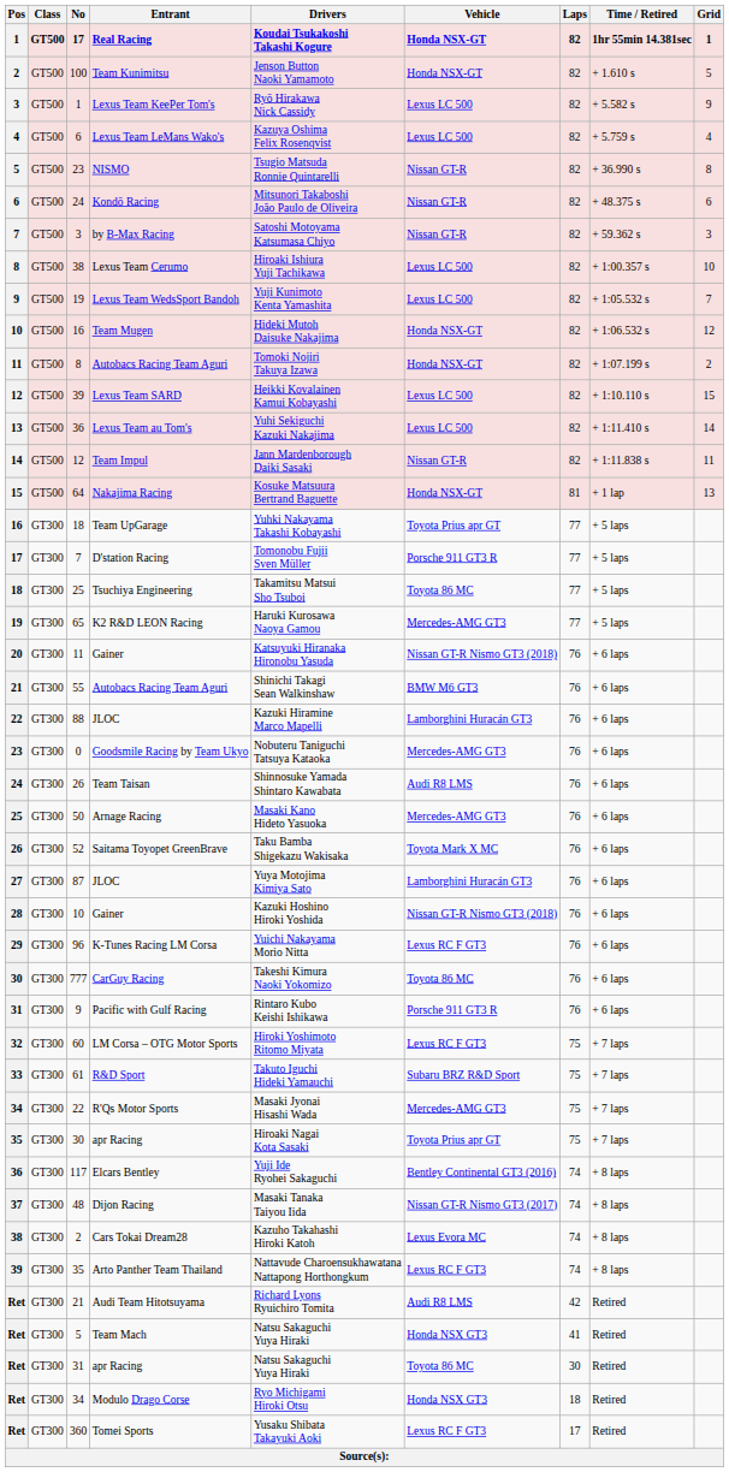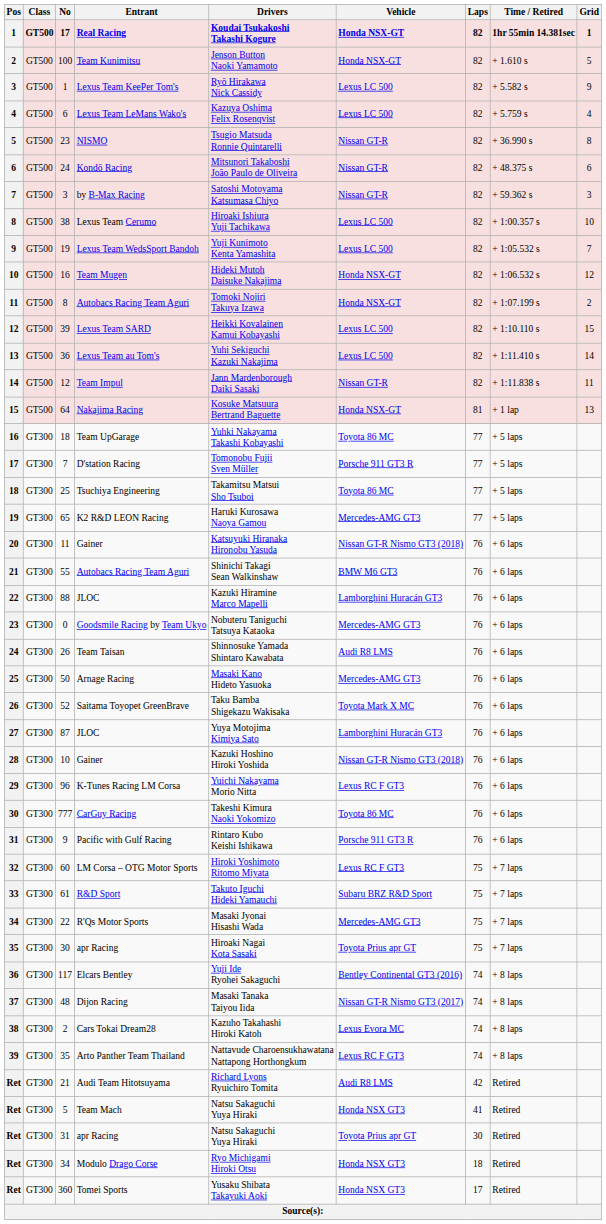 <table class="wikitable" style="font-size: 85%;">
 <tr>
 <th>Pos</th>
 <th>Class</th>
 <th>No</th>
 <th>Entrant</th>
 <th>Drivers</th>
 <th>Vehicle</th>
 <th>Laps</th>
 <th>Time / Retired</th>
 <th>Grid</th>
 </tr>
 <tr>
 <th>1</th>
 <td style="background:#F8E0E0" align="center"><strong>GT500</strong></td>
 <td style="background:#F8E0E0" align="center"><strong>17</strong></td>
 <td style="background:#F8E0E0"><strong><a href='#'>Real Racing</a></strong></td>
 <td style="background:#F8E0E0"> <strong><a href='#'>Koudai Tsukakoshi</a><br> <a href='#'>Takashi Kogure</a></strong></td>
 <td style="background:#F8E0E0"><strong><a href='#'>Honda NSX-GT</a></strong></td>
 <td style="background:#F8E0E0" align="center"><strong>82</strong></td>
 <td style="background:#F8E0E0"><strong>1hr 55min 14.381sec</strong></td>
 <td style="background:#F8E0E0" align="center"><strong>1</strong></td>
 </tr>
 <tr>
 <th>2</th>
 <td style="background:#F8E0E0" align="center">GT500</td>
 <td style="background:#F8E0E0" align="center">100</td>
 <td style="background:#F8E0E0"><a href='#'>Team Kunimitsu</a></td>
 <td style="background:#F8E0E0"> <a href='#'>Jenson Button</a><br> <a href='#'>Naoki Yamamoto</a></td>
 <td style="background:#F8E0E0"><a href='#'>Honda NSX-GT</a></td>
 <td style="background:#F8E0E0" align="center">82</td>
 <td style="background:#F8E0E0">+ 1.610 s</td>
 <td style="background:#F8E0E0" align="center">5</td>
 </tr>
 <tr>
 <th>3</th>
 <td style="background:#F8E0E0" align="center">GT500</td>
 <td style="background:#F8E0E0" align="center">1</td>
 <td style="background:#F8E0E0"><a href='#'>Lexus Team KeePer Tom's</a></td>
 <td style="background:#F8E0E0"> <a href='#'>Ryō Hirakawa</a><br> <a href='#'>Nick Cassidy</a></td>
 <td style="background:#F8E0E0"><a href='#'>Lexus LC 500</a></td>
 <td style="background:#F8E0E0" align="center">82</td>
 <td style="background:#F8E0E0">+ 5.582 s</td>
 <td style="background:#F8E0E0" align="center">9</td>
 </tr>
 <tr>
 <th>4</th>
 <td style="background:#F8E0E0" align="center">GT500</td>
 <td style="background:#F8E0E0" align="center">6</td>
 <td style="background:#F8E0E0"><a href='#'>Lexus Team LeMans Wako's</a></td>
 <td style="background:#F8E0E0"> <a href='#'>Kazuya Oshima</a><br> <a href='#'>Felix Rosenqvist</a></td>
 <td style="background:#F8E0E0"><a href='#'>Lexus LC 500</a></td>
 <td style="background:#F8E0E0" align="center">82</td>
 <td style="background:#F8E0E0">+ 5.759 s</td>
 <td style="background:#F8E0E0" align="center">4</td>
 </tr>
 <tr>
 <th>5</th>
 <td style="background:#F8E0E0" align="center">GT500</td>
 <td style="background:#F8E0E0" align="center">23</td>
 <td style="background:#F8E0E0"><a href='#'>NISMO</a></td>
 <td style="background:#F8E0E0"> <a href='#'>Tsugio Matsuda</a><br> <a href='#'>Ronnie Quintarelli</a></td>
 <td style="background:#F8E0E0"><a href='#'>Nissan GT-R</a></td>
 <td style="background:#F8E0E0" align="center">82</td>
 <td style="background:#F8E0E0">+ 36.990 s</td>
 <td style="background:#F8E0E0" align="center">8</td>
 </tr>
 <tr>
 <th>6</th>
 <td style="background:#F8E0E0" align="center">GT500</td>
 <td style="background:#F8E0E0" align="center">24</td>
 <td style="background:#F8E0E0"><a href='#'>Kondō Racing</a></td>
 <td style="background:#F8E0E0"> <a href='#'>Mitsunori Takaboshi</a><br> <a href='#'>João Paulo de Oliveira</a></td>
 <td style="background:#F8E0E0"><a href='#'>Nissan GT-R</a></td>
 <td style="background:#F8E0E0" align="center">82</td>
 <td style="background:#F8E0E0">+ 48.375 s</td>
 <td style="background:#F8E0E0" align="center">6</td>
 </tr>
 <tr>
 <th>7</th>
 <td style="background:#F8E0E0" align="center">GT500</td>
 <td style="background:#F8E0E0" align="center">3</td>
 <td style="background:#F8E0E0"> by <a href='#'>B-Max Racing</a></td>
 <td style="background:#F8E0E0"> <a href='#'>Satoshi Motoyama</a><br> <a href='#'>Katsumasa Chiyo</a></td>
 <td style="background:#F8E0E0"><a href='#'>Nissan GT-R</a></td>
 <td style="background:#F8E0E0" align="center">82</td>
 <td style="background:#F8E0E0">+ 59.362 s</td>
 <td style="background:#F8E0E0" align="center">3</td>
 </tr>
 <tr>
 <th>8</th>
 <td style="background:#F8E0E0" align="center">GT500</td>
 <td style="background:#F8E0E0" align="center">38</td>
 <td style="background:#F8E0E0">Lexus Team  <a href='#'>Cerumo</a></td>
 <td style="background:#F8E0E0"> <a href='#'>Hiroaki Ishiura</a><br> <a href='#'>Yuji Tachikawa</a></td>
 <td style="background:#F8E0E0"><a href='#'>Lexus LC 500</a></td>
 <td style="background:#F8E0E0" align="center">82</td>
 <td style="background:#F8E0E0">+ 1:00.357 s</td>
 <td style="background:#F8E0E0" align="center">10</td>
 </tr>
 <tr>
 <th>9</th>
 <td style="background:#F8E0E0" align="center">GT500</td>
 <td style="background:#F8E0E0" align="center">19</td>
 <td style="background:#F8E0E0"><a href='#'>Lexus Team WedsSport Bandoh</a></td>
 <td style="background:#F8E0E0"> <a href='#'>Yuji Kunimoto</a><br> <a href='#'>Kenta Yamashita</a></td>
 <td style="background:#F8E0E0"><a href='#'>Lexus LC 500</a></td>
 <td style="background:#F8E0E0" align="center">82</td>
 <td style="background:#F8E0E0">+ 1:05.532 s</td>
 <td style="background:#F8E0E0" align="center">7</td>
 </tr>
 <tr>
 <th>10</th>
 <td style="background:#F8E0E0" align="center">GT500</td>
 <td style="background:#F8E0E0" align="center">16</td>
 <td style="background:#F8E0E0"><a href='#'>Team Mugen</a></td>
 <td style="background:#F8E0E0"> <a href='#'>Hideki Mutoh</a><br> <a href='#'>Daisuke Nakajima</a></td>
 <td style="background:#F8E0E0"><a href='#'>Honda NSX-GT</a></td>
 <td style="background:#F8E0E0" align="center">82</td>
 <td style="background:#F8E0E0">+ 1:06.532 s</td>
 <td style="background:#F8E0E0" align="center">12</td>
 </tr>
 <tr>
 <th>11</th>
 <td style="background:#F8E0E0" align="center">GT500</td>
 <td style="background:#F8E0E0" align="center">8</td>
 <td style="background:#F8E0E0"><a href='#'>Autobacs Racing Team Aguri</a></td>
 <td style="background:#F8E0E0"> <a href='#'>Tomoki Nojiri</a><br> <a href='#'>Takuya Izawa</a></td>
 <td style="background:#F8E0E0"><a href='#'>Honda NSX-GT</a></td>
 <td style="background:#F8E0E0" align="center">82</td>
 <td style="background:#F8E0E0">+ 1:07.199 s</td>
 <td style="background:#F8E0E0" align="center">2</td>
 </tr>
 <tr>
 <th>12</th>
 <td style="background:#F8E0E0" align="center">GT500</td>
 <td style="background:#F8E0E0" align="center">39</td>
 <td style="background:#F8E0E0"><a href='#'>Lexus Team SARD</a></td>
 <td style="background:#F8E0E0"> <a href='#'>Heikki Kovalainen</a><br> <a href='#'>Kamui Kobayashi</a></td>
 <td style="background:#F8E0E0"><a href='#'>Lexus LC 500</a></td>
 <td style="background:#F8E0E0" align="center">82</td>
 <td style="background:#F8E0E0">+ 1:10.110 s</td>
 <td style="background:#F8E0E0" align="center">15</td>
 </tr>
 <tr>
 <th>13</th>
 <td style="background:#F8E0E0" align="center">GT500</td>
 <td style="background:#F8E0E0" align="center">36</td>
 <td style="background:#F8E0E0"><a href='#'>Lexus Team au Tom's</a></td>
 <td style="background:#F8E0E0"> <a href='#'>Yuhi Sekiguchi</a><br> <a href='#'>Kazuki Nakajima</a></td>
 <td style="background:#F8E0E0"><a href='#'>Lexus LC 500</a></td>
 <td style="background:#F8E0E0" align="center">82</td>
 <td style="background:#F8E0E0">+ 1:11.410 s</td>
 <td style="background:#F8E0E0" align="center">14</td>
 </tr>
 <tr>
 <th>14</th>
 <td style="background:#F8E0E0" align="center">GT500</td>
 <td style="background:#F8E0E0" align="center">12</td>
 <td style="background:#F8E0E0"><a href='#'>Team Impul</a></td>
 <td style="background:#F8E0E0"> <a href='#'>Jann Mardenborough</a><br> <a href='#'>Daiki Sasaki</a></td>
 <td style="background:#F8E0E0"><a href='#'>Nissan GT-R</a></td>
 <td style="background:#F8E0E0" align="center">82</td>
 <td style="background:#F8E0E0">+ 1:11.838 s</td>
 <td style="background:#F8E0E0" align="center">11</td>
 </tr>
 <tr>
 <th>15</th>
 <td style="background:#F8E0E0" align="center">GT500</td>
 <td style="background:#F8E0E0" align="center">64</td>
 <td style="background:#F8E0E0"><a href='#'>Nakajima Racing</a></td>
 <td style="background:#F8E0E0"> <a href='#'>Kosuke Matsuura</a><br> <a href='#'>Bertrand Baguette</a></td>
 <td style="background:#F8E0E0"><a href='#'>Honda NSX-GT</a></td>
 <td style="background:#F8E0E0" align="center">81</td>
 <td style="background:#F8E0E0">+ 1 lap</td>
 <td style="background:#F8E0E0" align="center">13</td>
 </tr>
 <tr>
 <th>16</th>
 <td align="center">GT300</td>
 <td align="center">18</td>
 <td>Team UpGarage</td>
 <td> <a href='#'>Yuhki Nakayama</a><br> <a href='#'>Takashi Kobayashi</a></td>
-<td><a href='#'>Toyota Prius apr GT</a></td>
+<td><a href='#'>Toyota 86 MC</a></td>
 <td align="center">77</td>
 <td>+ 5 laps</td>
 <td align="center"></td>
 </tr>
 <tr>
 <th>17</th>
 <td align="center">GT300</td>
 <td align="center">7</td>
 <td>D'station Racing</td>
 <td> <a href='#'>Tomonobu Fujii</a><br> <a href='#'>Sven Müller</a></td>
 <td><a href='#'>Porsche 911 GT3 R</a></td>
 <td align="center">77</td>
 <td>+ 5 laps</td>
 <td align="center"></td>
 </tr>
 <tr>
 <th>18</th>
 <td align="center">GT300</td>
 <td align="center">25</td>
 <td>Tsuchiya Engineering</td>
 <td> Takamitsu Matsui<br> <a href='#'>Sho Tsuboi</a></td>
 <td><a href='#'>Toyota 86 MC</a></td>
 <td align="center">77</td>
 <td>+ 5 laps</td>
 <td align="center"></td>
 </tr>
 <tr>
 <th>19</th>
 <td align="center">GT300</td>
 <td align="center">65</td>
 <td>K2 R&D LEON Racing</td>
 <td> Haruki Kurosawa<br> <a href='#'>Naoya Gamou</a></td>
 <td><a href='#'>Mercedes-AMG GT3</a></td>
 <td align="center">77</td>
 <td>+ 5 laps</td>
 <td align="center"></td>
 </tr>
 <tr>
 <th>20</th>
 <td align="center">GT300</td>
 <td align="center">11</td>
 <td>Gainer</td>
 <td> <a href='#'>Katsuyuki Hiranaka</a><br> <a href='#'>Hironobu Yasuda</a></td>
 <td><a href='#'>Nissan GT-R Nismo GT3 (2018)</a></td>
 <td align="center">76</td>
 <td>+ 6 laps</td>
 <td align="center"></td>
 </tr>
 <tr>
 <th>21</th>
 <td align="center">GT300</td>
 <td align="center">55</td>
 <td><a href='#'>Autobacs Racing Team Aguri</a></td>
 <td> Shinichi Takagi<br> Sean Walkinshaw</td>
 <td><a href='#'>BMW M6 GT3</a></td>
 <td align="center">76</td>
 <td>+ 6 laps</td>
 <td align="center"></td>
 </tr>
 <tr>
 <th>22</th>
 <td align="center">GT300</td>
 <td align="center">88</td>
 <td>JLOC</td>
 <td> Kazuki Hiramine<br> <a href='#'>Marco Mapelli</a></td>
 <td><a href='#'>Lamborghini Huracán GT3</a></td>
 <td align="center">76</td>
 <td>+ 6 laps</td>
 <td align="center"></td>
 </tr>
 <tr>
 <th>23</th>
 <td align="center">GT300</td>
 <td align="center">0</td>
 <td><a href='#'>Goodsmile Racing</a> by <a href='#'>Team Ukyo</a></td>
 <td> Nobuteru Taniguchi<br> Tatsuya Kataoka</td>
 <td><a href='#'>Mercedes-AMG GT3</a></td>
 <td align="center">76</td>
 <td>+ 6 laps</td>
 <td align="center"></td>
 </tr>
 <tr>
 <th>24</th>
 <td align="center">GT300</td>
 <td align="center">26</td>
 <td>Team Taisan</td>
 <td> Shinnosuke Yamada<br> Shintaro Kawabata</td>
 <td><a href='#'>Audi R8 LMS</a></td>
 <td align="center">76</td>
 <td>+ 6 laps</td>
 <td align="center"></td>
 </tr>
 <tr>
 <th>25</th>
 <td align="center">GT300</td>
 <td align="center">50</td>
 <td>Arnage Racing</td>
 <td> <a href='#'>Masaki Kano</a><br> Hideto Yasuoka</td>
 <td><a href='#'>Mercedes-AMG GT3</a></td>
 <td align="center">76</td>
 <td>+ 6 laps</td>
 <td align="center"></td>
 </tr>
 <tr>
 <th>26</th>
 <td align="center">GT300</td>
 <td align="center">52</td>
 <td>Saitama Toyopet GreenBrave</td>
 <td> Taku Bamba<br> Shigekazu Wakisaka</td>
 <td><a href='#'>Toyota Mark X MC</a></td>
 <td align="center">76</td>
 <td>+ 6 laps</td>
 <td align="center"></td>
 </tr>
 <tr>
 <th>27</th>
 <td align="center">GT300</td>
 <td align="center">87</td>
 <td>JLOC</td>
 <td> Yuya Motojima<br> <a href='#'>Kimiya Sato</a></td>
 <td><a href='#'>Lamborghini Huracán GT3</a></td>
 <td align="center">76</td>
 <td>+ 6 laps</td>
 <td align="center"></td>
 </tr>
 <tr>
 <th>28</th>
 <td align="center">GT300</td>
 <td align="center">10</td>
 <td>Gainer</td>
 <td> Kazuki Hoshino<br> Hiroki Yoshida</td>
 <td><a href='#'>Nissan GT-R Nismo GT3 (2018)</a></td>
 <td align="center">76</td>
 <td>+ 6 laps</td>
 <td align="center"></td>
 </tr>
 <tr>
 <th>29</th>
 <td align="center">GT300</td>
 <td align="center">96</td>
 <td>K-Tunes Racing LM Corsa</td>
 <td> <a href='#'>Yuichi Nakayama</a><br> Morio Nitta</td>
 <td><a href='#'>Lexus RC F GT3</a></td>
 <td align="center">76</td>
 <td>+ 6 laps</td>
 <td align="center"></td>
 </tr>
 <tr>
 <th>30</th>
 <td align="center">GT300</td>
 <td align="center">777</td>
 <td><a href='#'>CarGuy Racing</a></td>
 <td> Takeshi Kimura<br> <a href='#'>Naoki Yokomizo</a></td>
 <td><a href='#'>Toyota 86 MC</a></td>
 <td align="center">76</td>
 <td>+ 6 laps</td>
 <td align="center"></td>
 </tr>
 <tr>
 <th>31</th>
 <td align="center">GT300</td>
 <td align="center">9</td>
 <td>Pacific with Gulf Racing</td>
 <td> Rintaro Kubo<br> Keishi Ishikawa</td>
 <td><a href='#'>Porsche 911 GT3 R</a></td>
 <td align="center">76</td>
 <td>+ 6 laps</td>
 <td align="center"></td>
 </tr>
 <tr>
 <th>32</th>
 <td align="center">GT300</td>
 <td align="center">60</td>
 <td>LM Corsa – OTG Motor Sports</td>
 <td> <a href='#'>Hiroki Yoshimoto</a><br> <a href='#'>Ritomo Miyata</a></td>
 <td><a href='#'>Lexus RC F GT3</a></td>
 <td align="center">75</td>
 <td>+ 7 laps</td>
 <td align="center"></td>
 </tr>
 <tr>
 <th>33</th>
 <td align="center">GT300</td>
 <td align="center">61</td>
 <td><a href='#'>R&D Sport</a></td>
 <td> <a href='#'>Takuto Iguchi</a><br> <a href='#'>Hideki Yamauchi</a></td>
 <td><a href='#'>Subaru BRZ R&D Sport</a></td>
 <td align="center">75</td>
 <td>+ 7 laps</td>
 <td align="center"></td>
 </tr>
 <tr>
 <th>34</th>
 <td align="center">GT300</td>
 <td align="center">22</td>
 <td>R'Qs Motor Sports</td>
 <td> Masaki Jyonai<br> Hisashi Wada</td>
 <td><a href='#'>Mercedes-AMG GT3</a></td>
 <td align="center">75</td>
 <td>+ 7 laps</td>
 <td align="center"></td>
 </tr>
 <tr>
 <th>35</th>
 <td align="center">GT300</td>
 <td align="center">30</td>
 <td>apr Racing</td>
 <td> Hiroaki Nagai<br> <a href='#'>Kota Sasaki</a></td>
 <td><a href='#'>Toyota Prius apr GT</a></td>
 <td align="center">75</td>
 <td>+ 7 laps</td>
 <td align="center"></td>
 </tr>
 <tr>
 <th>36</th>
 <td align="center">GT300</td>
 <td align="center">117</td>
 <td>Elcars Bentley</td>
 <td> <a href='#'>Yuji Ide</a><br> Ryohei Sakaguchi</td>
 <td><a href='#'>Bentley Continental GT3 (2016)</a></td>
 <td align="center">74</td>
 <td>+ 8 laps</td>
 <td align="center"></td>
 </tr>
 <tr>
 <th>37</th>
 <td align="center">GT300</td>
 <td align="center">48</td>
 <td>Dijon Racing</td>
 <td> Masaki Tanaka<br> Taiyou Iida</td>
 <td><a href='#'>Nissan GT-R Nismo GT3 (2017)</a></td>
 <td align="center">74</td>
 <td>+ 8 laps</td>
 <td align="center"></td>
 </tr>
 <tr>
 <th>38</th>
 <td align="center">GT300</td>
 <td align="center">2</td>
 <td>Cars Tokai Dream28</td>
 <td> Kazuho Takahashi<br> Hiroki Katoh</td>
 <td><a href='#'>Lexus Evora MC</a></td>
 <td align="center">74</td>
 <td>+ 8 laps</td>
 <td align="center"></td>
 </tr>
 <tr>
 <th>39</th>
 <td align="center">GT300</td>
 <td align="center">35</td>
 <td>Arto Panther Team Thailand</td>
 <td> Nattavude Charoensukhawatana<br> Nattapong Horthongkum</td>
 <td><a href='#'>Lexus RC F GT3</a></td>
 <td align="center">74</td>
 <td>+ 8 laps</td>
 <td align="center"></td>
 </tr>
 <tr>
 <th>Ret</th>
 <td align="center">GT300</td>
 <td align="center">21</td>
 <td>Audi Team Hitotsuyama</td>
 <td> <a href='#'>Richard Lyons</a><br> Ryuichiro Tomita</td>
 <td><a href='#'>Audi R8 LMS</a></td>
 <td align="center">42</td>
 <td>Retired</td>
 <td align="center"></td>
 </tr>
 <tr>
 <th>Ret</th>
 <td align="center">GT300</td>
 <td align="center">5</td>
 <td>Team Mach</td>
 <td> Natsu Sakaguchi<br> Yuya Hiraki</td>
 <td><a href='#'>Honda NSX GT3</a></td>
 <td align="center">41</td>
 <td>Retired</td>
 <td align="center"></td>
 </tr>
 <tr>
 <th>Ret</th>
 <td align="center">GT300</td>
 <td align="center">31</td>
 <td>apr Racing</td>
 <td> Natsu Sakaguchi<br> Yuya Hiraki</td>
-<td><a href='#'>Toyota 86 MC</a></td>
+<td><a href='#'>Toyota Prius apr GT</a></td>
 <td align="center">30</td>
 <td>Retired</td>
 <td align="center"></td>
 </tr>
 <tr>
 <th>Ret</th>
 <td align="center">GT300</td>
 <td align="center">34</td>
 <td>Modulo <a href='#'>Drago Corse</a></td>
 <td> <a href='#'>Ryo Michigami</a><br> <a href='#'>Hiroki Otsu</a></td>
 <td><a href='#'>Honda NSX GT3</a></td>
 <td align="center">18</td>
 <td>Retired</td>
 <td align="center"></td>
 </tr>
 <tr>
 <th>Ret</th>
 <td align="center">GT300</td>
 <td align="center">360</td>
 <td>Tomei Sports</td>
 <td> Yusaku Shibata<br> <a href='#'>Takayuki Aoki</a></td>
-<td><a href='#'>Lexus RC F GT3</a></td>
+<td><a href='#'>Honda NSX GT3</a></td>
 <td align="center">17</td>
 <td>Retired</td>
 <td align="center"></td>
 </tr>
 <tr>
 <th colspan="9">Source(s): </th>
 </tr>
 </table>
